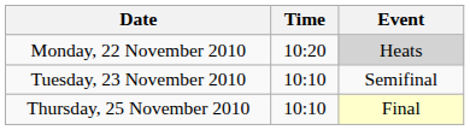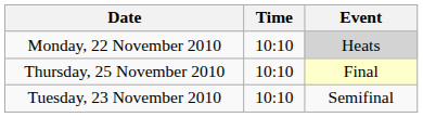 <table class = "wikitable" style="text-align:center;">
 <tr>
 <th width=220>Date</th>
 <th width=50>Time</th>
 <th width=100>Event</th>
 </tr>
 <tr>
 <td>Monday, 22 November 2010</td>
-<td>10:20</td>
+<td>10:10</td>
 <td style="background: lightgrey;">Heats</td>
+</tr>
+<tr>
+<td>Thursday, 25 November 2010</td>
+<td>10:10</td>
+<td bgcolor=ffffcc>Final</td>
 </tr>
 <tr>
 <td>Tuesday, 23 November 2010</td>
 <td>10:10</td>
 <td>Semifinal</td>
 </tr>
-<tr>
-<td>Thursday, 25 November 2010</td>
-<td>10:10</td>
-<td bgcolor=ffffcc>Final</td>
-</tr>
 </table>
